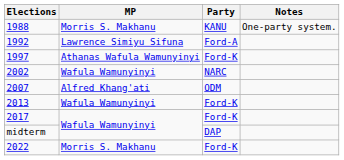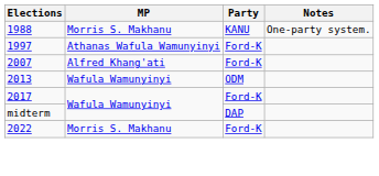 <table class="wikitable">
 <tr>
 <th>Elections</th>
 <th>MP </th>
 <th>Party</th>
 <th>Notes</th>
 </tr>
 <tr>
 <td><a href='#'>1988</a></td>
 <td><a href='#'>Morris S. Makhanu</a></td>
 <td><a href='#'>KANU</a></td>
 <td>One-party system.</td>
 </tr>
 <tr>
-<td><a href='#'>1992</a></td>
-<td><a href='#'>Lawrence Simiyu Sifuna</a></td>
-<td><a href='#'>Ford-A</a></td>
-<td></td>
-</tr>
-<tr>
 <td><a href='#'>1997</a></td>
 <td><a href='#'>Athanas Wafula Wamunyinyi</a></td>
 <td><a href='#'>Ford-K</a></td>
 <td></td>
 </tr>
 <tr>
-<td><a href='#'>2002</a></td>
-<td><a href='#'>Wafula Wamunyinyi</a></td>
-<td><a href='#'>NARC</a></td>
-<td></td>
-</tr>
-<tr>
 <td><a href='#'>2007</a></td>
 <td><a href='#'>Alfred Khang'ati</a></td>
-<td><a href='#'>ODM</a></td>
+<td><a href='#'>Ford-K</a></td>
 <td></td>
 </tr>
 <tr>
 <td><a href='#'>2013</a></td>
 <td><a href='#'>Wafula Wamunyinyi</a></td>
-<td><a href='#'>Ford-K</a></td>
+<td><a href='#'>ODM</a></td>
 <td></td>
 </tr>
 <tr>
 <td><a href='#'>2017</a></td>
 <td rowspan="2"><a href='#'>Wafula Wamunyinyi</a></td>
 <td><a href='#'>Ford-K</a></td>
 <td></td>
 </tr>
 <tr>
 <td>midterm</td>
 <td><a href='#'>DAP</a></td>
 <td></td>
 </tr>
 <tr>
 <td><a href='#'>2022</a></td>
 <td><a href='#'>Morris S. Makhanu</a></td>
 <td><a href='#'>Ford-K</a></td>
 <td></td>
 </tr>
 </table>
